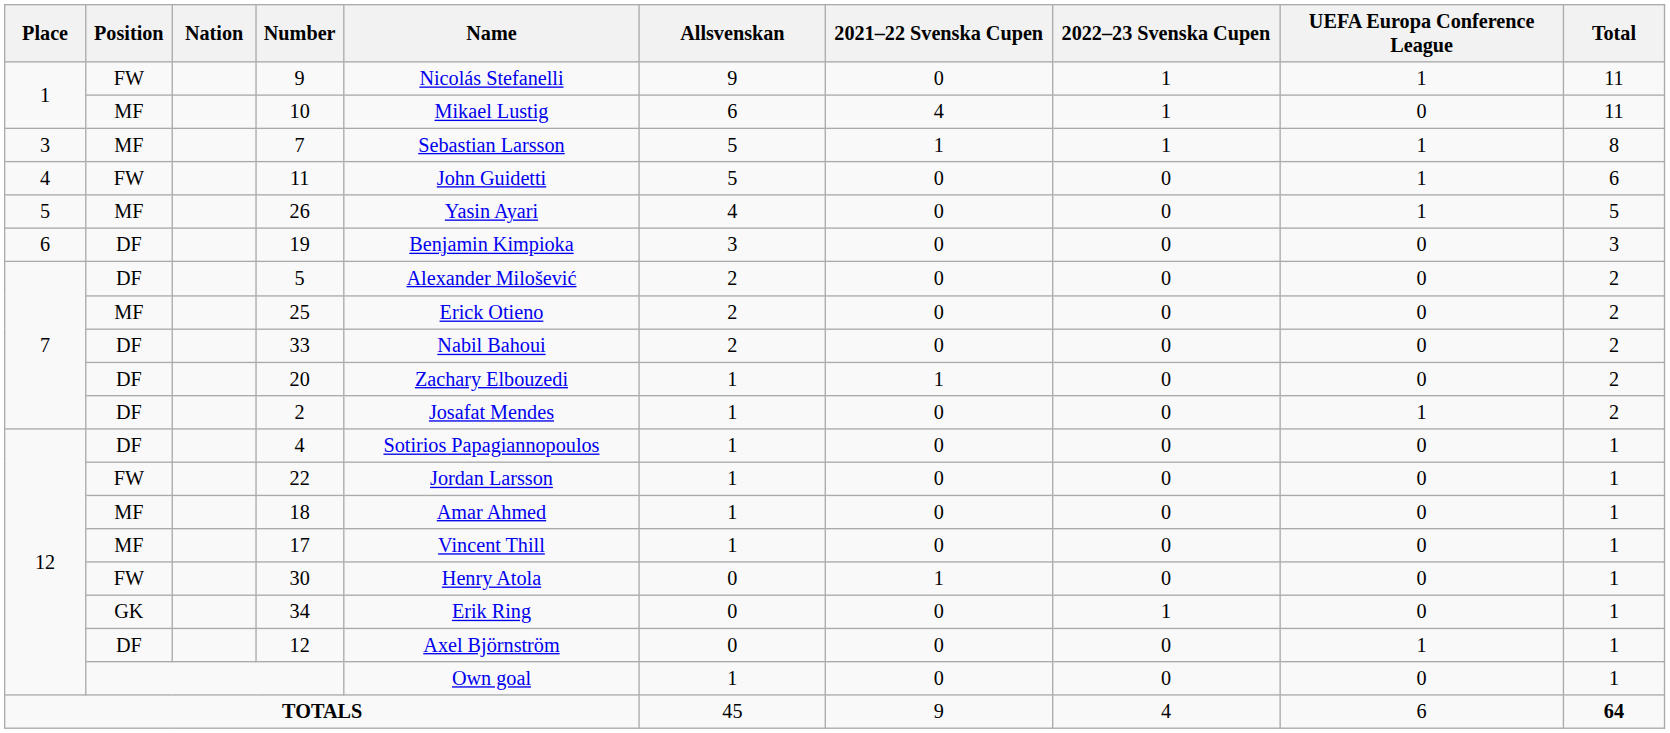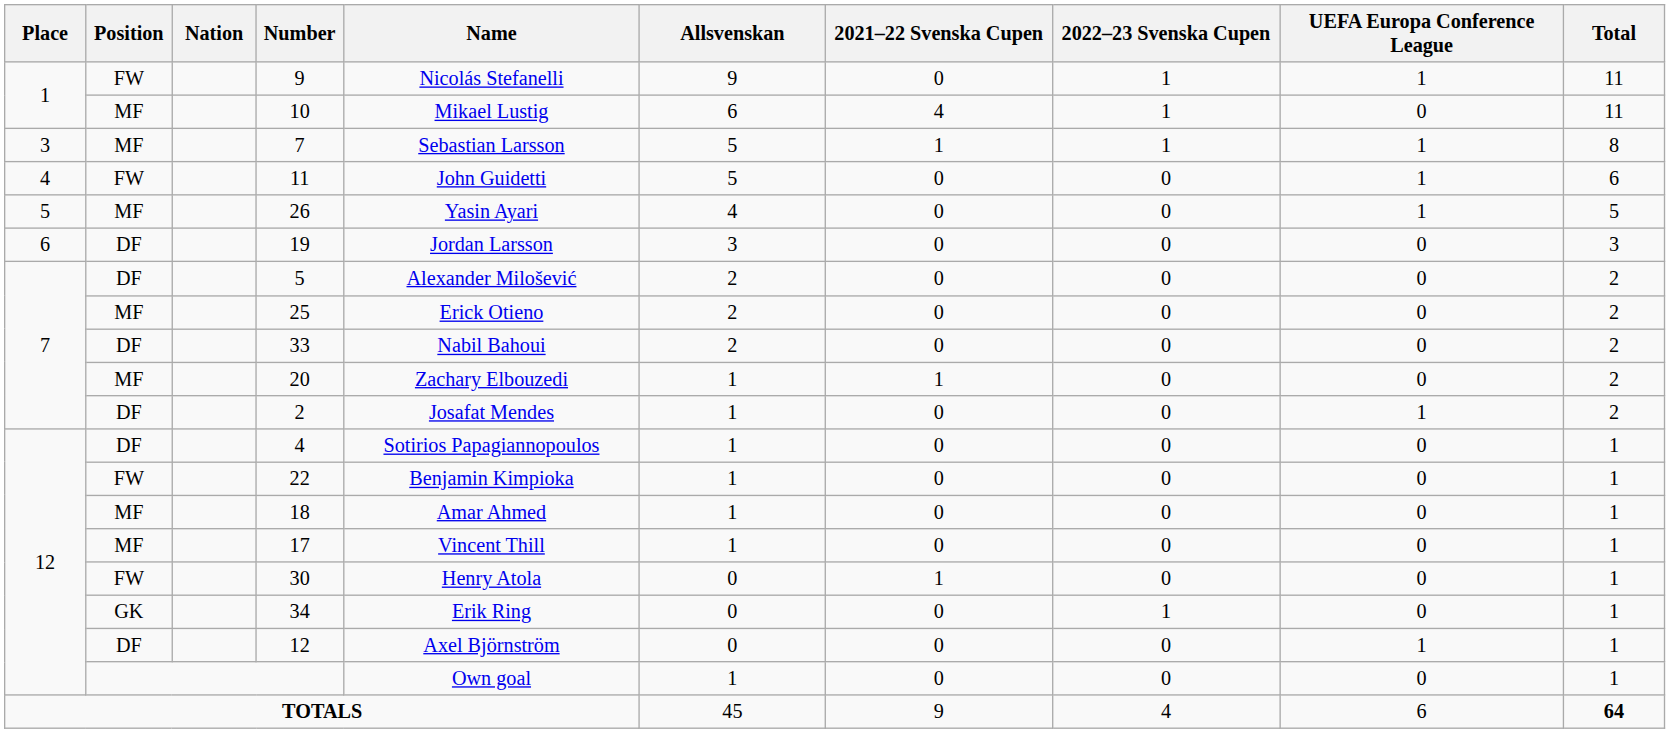 <table class="wikitable" style="font-size: 95%; text-align: center;">
 <tr>
 <th width=60>Place</th>
 <th width=60>Position</th>
 <th width=60>Nation</th>
 <th width=60>Number</th>
 <th width=250>Name</th>
 <th width=150>Allsvenskan</th>
 <th width=200>2021–22 Svenska Cupen</th>
 <th width=200>2022–23 Svenska Cupen</th>
 <th width=250>UEFA Europa Conference League</th>
 <th width=80><strong>Total</strong></th>
 </tr>
 <tr>
 <td rowspan="2">1</td>
 <td>FW</td>
 <td></td>
 <td>9</td>
 <td><a href='#'>Nicolás Stefanelli</a></td>
 <td>9</td>
 <td>0</td>
 <td>1</td>
 <td>1</td>
 <td>11</td>
 </tr>
 <tr>
 <td>MF</td>
 <td></td>
 <td>10</td>
 <td><a href='#'>Mikael Lustig</a></td>
 <td>6</td>
 <td>4</td>
 <td>1</td>
 <td>0</td>
 <td>11</td>
 </tr>
 <tr>
 <td>3</td>
 <td>MF</td>
 <td></td>
 <td>7</td>
 <td><a href='#'>Sebastian Larsson</a></td>
 <td>5</td>
 <td>1</td>
 <td>1</td>
 <td>1</td>
 <td>8</td>
 </tr>
 <tr>
 <td>4</td>
 <td>FW</td>
 <td></td>
 <td>11</td>
 <td><a href='#'>John Guidetti</a></td>
 <td>5</td>
 <td>0</td>
 <td>0</td>
 <td>1</td>
 <td>6</td>
 </tr>
 <tr>
 <td>5</td>
 <td>MF</td>
 <td></td>
 <td>26</td>
 <td><a href='#'>Yasin Ayari</a></td>
 <td>4</td>
 <td>0</td>
 <td>0</td>
 <td>1</td>
 <td>5</td>
 </tr>
 <tr>
 <td>6</td>
 <td>DF</td>
 <td></td>
 <td>19</td>
-<td><a href='#'>Benjamin Kimpioka</a></td>
+<td><a href='#'>Jordan Larsson</a></td>
 <td>3</td>
 <td>0</td>
 <td>0</td>
 <td>0</td>
 <td>3</td>
 </tr>
 <tr>
 <td rowspan="5">7</td>
 <td>DF</td>
 <td></td>
 <td>5</td>
 <td><a href='#'>Alexander Milošević</a></td>
 <td>2</td>
 <td>0</td>
 <td>0</td>
 <td>0</td>
 <td>2</td>
 </tr>
 <tr>
 <td>MF</td>
 <td></td>
 <td>25</td>
 <td><a href='#'>Erick Otieno</a></td>
 <td>2</td>
 <td>0</td>
 <td>0</td>
 <td>0</td>
 <td>2</td>
 </tr>
 <tr>
 <td>DF</td>
 <td></td>
 <td>33</td>
 <td><a href='#'>Nabil Bahoui</a></td>
 <td>2</td>
 <td>0</td>
 <td>0</td>
 <td>0</td>
 <td>2</td>
 </tr>
 <tr>
-<td>DF</td>
+<td>MF</td>
 <td></td>
 <td>20</td>
 <td><a href='#'>Zachary Elbouzedi</a></td>
 <td>1</td>
 <td>1</td>
 <td>0</td>
 <td>0</td>
 <td>2</td>
 </tr>
 <tr>
 <td>DF</td>
 <td></td>
 <td>2</td>
 <td><a href='#'>Josafat Mendes</a></td>
 <td>1</td>
 <td>0</td>
 <td>0</td>
 <td>1</td>
 <td>2</td>
 </tr>
 <tr>
 <td rowspan="8">12</td>
 <td>DF</td>
 <td></td>
 <td>4</td>
 <td><a href='#'>Sotirios Papagiannopoulos</a></td>
 <td>1</td>
 <td>0</td>
 <td>0</td>
 <td>0</td>
 <td>1</td>
 </tr>
 <tr>
 <td>FW</td>
 <td></td>
 <td>22</td>
-<td><a href='#'>Jordan Larsson</a></td>
+<td><a href='#'>Benjamin Kimpioka</a></td>
 <td>1</td>
 <td>0</td>
 <td>0</td>
 <td>0</td>
 <td>1</td>
 </tr>
 <tr>
 <td>MF</td>
 <td></td>
 <td>18</td>
 <td><a href='#'>Amar Ahmed</a></td>
 <td>1</td>
 <td>0</td>
 <td>0</td>
 <td>0</td>
 <td>1</td>
 </tr>
 <tr>
 <td>MF</td>
 <td></td>
 <td>17</td>
 <td><a href='#'>Vincent Thill</a></td>
 <td>1</td>
 <td>0</td>
 <td>0</td>
 <td>0</td>
 <td>1</td>
 </tr>
 <tr>
 <td>FW</td>
 <td></td>
 <td>30</td>
 <td><a href='#'>Henry Atola</a></td>
 <td>0</td>
 <td>1</td>
 <td>0</td>
 <td>0</td>
 <td>1</td>
 </tr>
 <tr>
 <td>GK</td>
 <td></td>
 <td>34</td>
 <td><a href='#'>Erik Ring</a></td>
 <td>0</td>
 <td>0</td>
 <td>1</td>
 <td>0</td>
 <td>1</td>
 </tr>
 <tr>
 <td>DF</td>
 <td></td>
 <td>12</td>
 <td><a href='#'>Axel Björnström</a></td>
 <td>0</td>
 <td>0</td>
 <td>0</td>
 <td>1</td>
 <td>1</td>
 </tr>
 <tr>
 <td colspan="3"></td>
 <td><a href='#'>Own goal</a></td>
 <td>1</td>
 <td>0</td>
 <td>0</td>
 <td>0</td>
 <td>1</td>
 </tr>
 <tr>
 <td colspan="5"><strong>TOTALS</strong></td>
 <td>45</td>
 <td>9</td>
 <td>4</td>
 <td>6</td>
 <td><strong>64</strong></td>
 </tr>
 </table>
